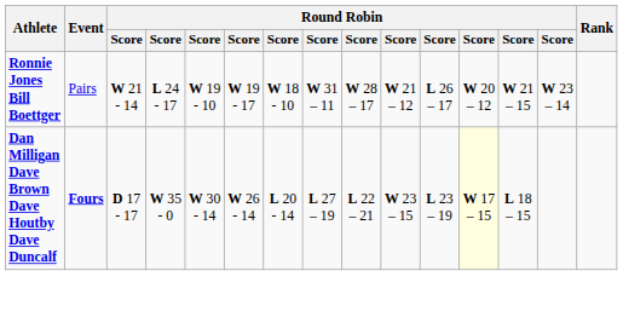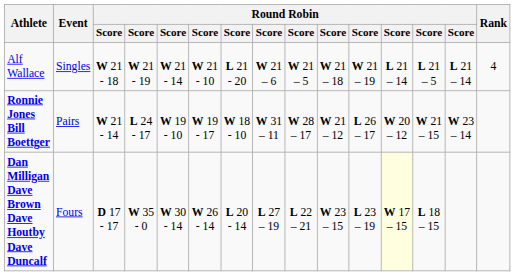 <table class="wikitable" style="font-size:88%; text-align:center">
 <tr>
 <th rowspan=2>Athlete</th>
 <th rowspan=2>Event</th>
 <th colspan=12>Round Robin</th>
 <th rowspan=2>Rank</th>
 </tr>
 <tr style="font-size:95%">
 <th>Score</th>
 <th>Score</th>
 <th>Score</th>
 <th>Score</th>
 <th>Score</th>
 <th>Score</th>
 <th>Score</th>
 <th>Score</th>
 <th>Score</th>
 <th>Score</th>
 <th>Score</th>
 <th>Score</th>
 </tr>
 <tr>
+<td align=left><a href='#'>Alf Wallace</a></td>
+<td align=left><a href='#'>Singles</a></td>
+<td><br><strong>W</strong> 21 - 18</td>
+<td><br><strong>W</strong> 21 - 19</td>
+<td><br><strong>W</strong> 21 - 14</td>
+<td><br><strong>W</strong> 21 - 10</td>
+<td><br><strong>L</strong> 21 - 20</td>
+<td><br><strong>W</strong> 21 – 6</td>
+<td><br><strong>W</strong> 21 – 5</td>
+<td><br><strong>W</strong> 21 – 18</td>
+<td><br><strong>W</strong> 21 – 19</td>
+<td><br><strong>L</strong> 21 – 14</td>
+<td><br><strong>L</strong> 21 – 5</td>
+<td><br><strong>L</strong> 21 – 14</td>
+<td>4</td>
+</tr>
+<tr>
 <td align=left><strong><a href='#'>Ronnie Jones</a></strong><br><strong><a href='#'>Bill Boettger</a></strong></td>
 <td align=left><a href='#'>Pairs</a></td>
 <td><br><strong>W</strong> 21 - 14</td>
 <td><br><strong>L</strong> 24 - 17</td>
 <td><br><strong>W</strong> 19 - 10</td>
 <td><br><strong>W</strong> 19 - 17</td>
 <td><br><strong>W</strong> 18 - 10</td>
 <td><br><strong>W</strong> 31 – 11</td>
 <td><br><strong>W</strong> 28 – 17</td>
 <td><br><strong>W</strong> 21 – 12</td>
 <td><br><strong>L</strong> 26 – 17</td>
 <td><br><strong>W</strong> 20 – 12</td>
 <td><br><strong>W</strong> 21 – 15</td>
 <td><br><strong>W</strong> 23 – 14</td>
 <td></td>
 </tr>
 <tr align=centre>
 <td align=left><strong><a href='#'>Dan Milligan</a></strong><br><strong><a href='#'>Dave Brown</a></strong><br><strong><a href='#'>Dave Houtby</a></strong><br><strong><a href='#'>Dave Duncalf</a></strong></td>
-<td align=left><strong><a href='#'>Fours</a></strong></td>
+<td align=left><a href='#'>Fours</a></td>
 <td><br><strong>D</strong> 17 - 17</td>
 <td><br><strong>W</strong> 35 - 0</td>
 <td><br><strong>W</strong> 30 - 14</td>
 <td><br><strong>W</strong> 26 - 14</td>
 <td><br><strong>L</strong> 20 - 14</td>
 <td><br><strong>L</strong> 27 – 19</td>
 <td><br><strong>L</strong> 22 – 21</td>
 <td><br><strong>W</strong> 23 – 15</td>
 <td><br><strong>L</strong> 23 – 19</td>
 <td style="background: lightyellow;"><br><strong>W</strong> 17 – 15</td>
 <td><br><strong>L</strong> 18 – 15</td>
 <td></td>
 <td></td>
 </tr>
 </table>
